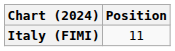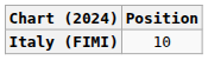 <table class="wikitable sortable plainrowheaders" style="text-align:center">
 <tr>
 <th scope="col">Chart (2024)</th>
 <th scope="col">Position</th>
 </tr>
 <tr>
 <th scope="row">Italy (FIMI)</th>
-<td>11</td>
+<td>10</td>
 </tr>
 </table>
